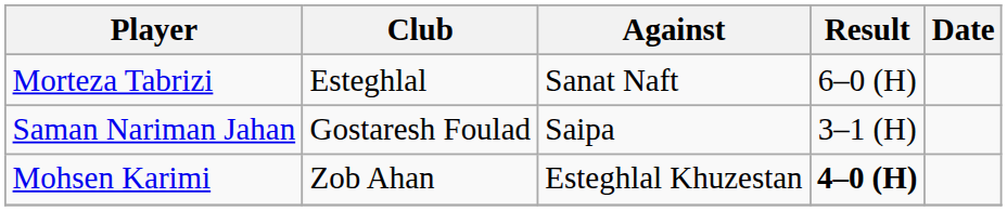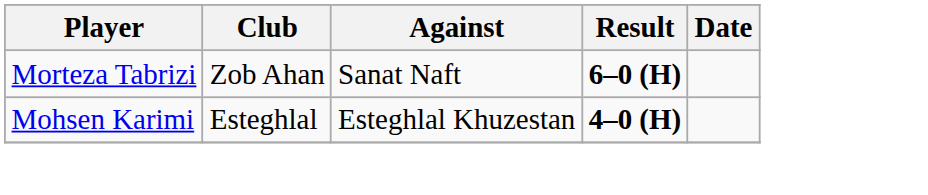 <table class="wikitable sortable">
 <tr>
 <th>Player</th>
 <th>Club</th>
 <th>Against</th>
 <th align=center>Result</th>
 <th>Date</th>
 </tr>
 <tr>
 <td> <a href='#'>Morteza Tabrizi</a></td>
-<td>Esteghlal</td>
+<td>Zob Ahan</td>
 <td>Sanat Naft</td>
-<td align=center>6–0 (H)</td>
-<td></td>
-</tr>
-<tr>
-<td> <a href='#'>Saman Nariman Jahan</a></td>
-<td>Gostaresh Foulad</td>
-<td>Saipa</td>
-<td align=center>3–1 (H)</td>
+<td align=center><strong>6–0 (H)</strong></td>
 <td></td>
 </tr>
 <tr>
 <td> <a href='#'>Mohsen Karimi</a></td>
-<td>Zob Ahan</td>
+<td>Esteghlal</td>
 <td>Esteghlal Khuzestan</td>
 <td align=center><strong>4–0 (H)</strong></td>
 <td></td>
 </tr>
 <tr>
 </tr>
 </table>
